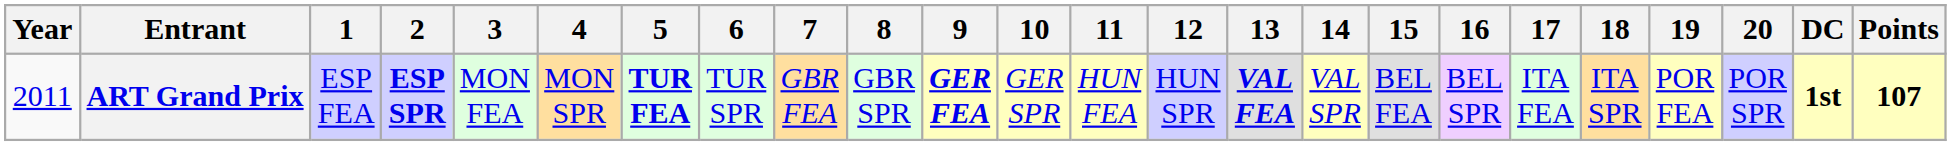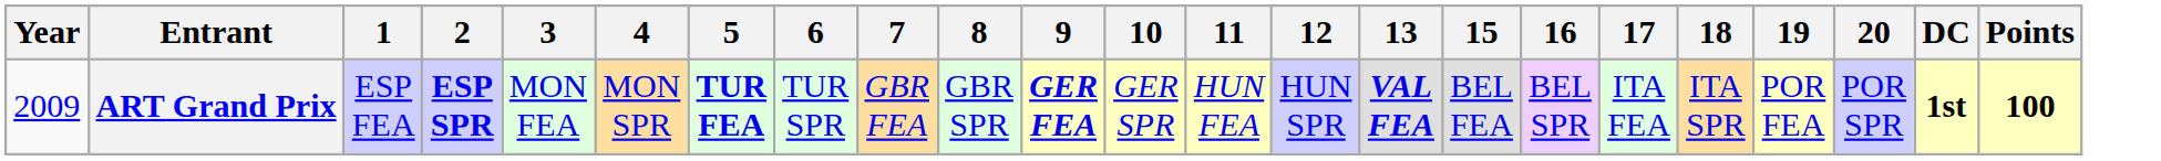 <table class="wikitable" style="text-align:center; font-size:85%">
 <tr>
 <th>Year</th>
 <th>Entrant</th>
 <th>1</th>
 <th>2</th>
 <th>3</th>
 <th>4</th>
 <th>5</th>
 <th>6</th>
 <th>7</th>
 <th>8</th>
 <th>9</th>
 <th>10</th>
 <th>11</th>
 <th>12</th>
 <th>13</th>
-<th>14</th>
 <th>15</th>
 <th>16</th>
 <th>17</th>
 <th>18</th>
 <th>19</th>
 <th>20</th>
 <th>DC</th>
 <th>Points</th>
 </tr>
 <tr>
-<td><a href='#'>2011</a></td>
+<td><a href='#'>2009</a></td>
 <th nowrap><a href='#'>ART Grand Prix</a></th>
 <td style="background:#cfcfff;"><a href='#'>ESP<br>FEA</a><br></td>
 <td style="background:#cfcfff;"><strong><a href='#'>ESP<br>SPR</a><br></strong></td>
 <td style="background:#DFFFDF;"><a href='#'>MON<br>FEA</a><br></td>
 <td style="background:#FFDF9F;"><a href='#'>MON<br>SPR</a><br></td>
 <td style="background:#DFFFDF;"><strong><a href='#'>TUR<br>FEA</a></strong><br></td>
 <td style="background:#DFFFDF;"><a href='#'>TUR<br>SPR</a><br></td>
 <td style="background:#FFDF9F;"><em><a href='#'>GBR<br>FEA</a></em><br></td>
 <td style="background:#DFFFDF;"><a href='#'>GBR<br>SPR</a><br></td>
 <td style="background:#FFFFBF;"><strong><em><a href='#'>GER<br>FEA</a></em></strong><br></td>
 <td style="background:#FFFFBF;"><em><a href='#'>GER<br>SPR</a></em><br></td>
 <td style="background:#FFFFBF;"><em><a href='#'>HUN<br>FEA</a></em><br></td>
 <td style="background:#cfcfff;"><a href='#'>HUN<br>SPR</a><br></td>
 <td style="background:#dfdfdf;"><strong><em><a href='#'>VAL<br>FEA</a></em></strong><br></td>
-<td style="background:#FFFFBF;"><em><a href='#'>VAL<br>SPR</a></em><br></td>
 <td style="background:#dfdfdf;"><a href='#'>BEL<br>FEA</a><br></td>
 <td style="background:#efcfff;"><a href='#'>BEL<br>SPR</a><br></td>
 <td style="background:#DFFFDF;"><a href='#'>ITA<br>FEA</a><br></td>
 <td style="background:#FFDF9F;"><a href='#'>ITA<br>SPR</a><br></td>
 <td style="background:#FFFFBF;"><a href='#'>POR<br>FEA</a><br></td>
 <td style="background:#cfcfff;"><a href='#'>POR<br>SPR</a><br></td>
 <td style="background:#FFFFBF;"><strong>1st</strong></td>
-<td style="background:#FFFFBF;"><strong>107</strong></td>
+<td style="background:#FFFFBF;"><strong>100</strong></td>
 </tr>
 </table>
